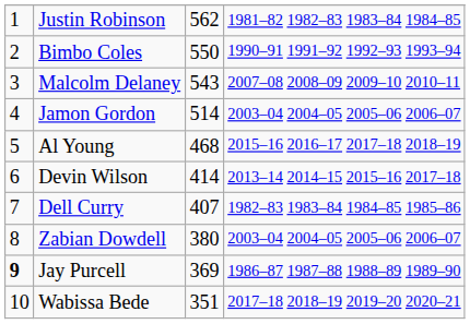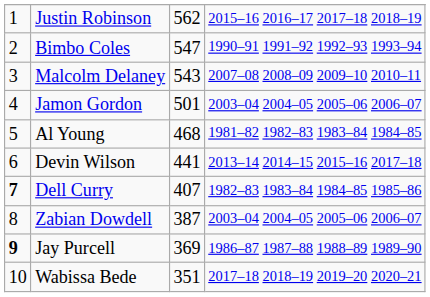 <table class="wikitable">
 <tr>
 </tr>
 <tr>
 <td>1</td>
 <td><a href='#'>Justin Robinson</a></td>
 <td>562</td>
-<td style="font-size:80%;"><a href='#'>1981–82</a> <a href='#'>1982–83</a> <a href='#'>1983–84</a> <a href='#'>1984–85</a></td>
+<td style="font-size:80%;"><a href='#'>2015–16</a> <a href='#'>2016–17</a> <a href='#'>2017–18</a> <a href='#'>2018–19</a></td>
 </tr>
 <tr>
 <td>2</td>
 <td><a href='#'>Bimbo Coles</a></td>
-<td>550</td>
+<td>547</td>
 <td style="font-size:80%;"><a href='#'>1990–91</a> <a href='#'>1991–92</a> <a href='#'>1992–93</a> <a href='#'>1993–94</a></td>
 </tr>
 <tr>
 <td>3</td>
 <td><a href='#'>Malcolm Delaney</a></td>
 <td>543</td>
 <td style="font-size:80%;"><a href='#'>2007–08</a> <a href='#'>2008–09</a> <a href='#'>2009–10</a> <a href='#'>2010–11</a></td>
 </tr>
 <tr>
 <td>4</td>
 <td><a href='#'>Jamon Gordon</a></td>
-<td>514</td>
+<td>501</td>
 <td style="font-size:80%;"><a href='#'>2003–04</a> <a href='#'>2004–05</a> <a href='#'>2005–06</a> <a href='#'>2006–07</a></td>
 </tr>
 <tr>
 <td>5</td>
 <td>Al Young</td>
 <td>468</td>
-<td style="font-size:80%;"><a href='#'>2015–16</a> <a href='#'>2016–17</a> <a href='#'>2017–18</a> <a href='#'>2018–19</a></td>
+<td style="font-size:80%;"><a href='#'>1981–82</a> <a href='#'>1982–83</a> <a href='#'>1983–84</a> <a href='#'>1984–85</a></td>
 </tr>
 <tr>
 <td>6</td>
 <td>Devin Wilson</td>
-<td>414</td>
+<td>441</td>
 <td style="font-size:80%;"><a href='#'>2013–14</a> <a href='#'>2014–15</a> <a href='#'>2015–16</a> <a href='#'>2017–18</a></td>
 </tr>
 <tr>
-<td>7</td>
+<td><strong>7</strong></td>
 <td><a href='#'>Dell Curry</a></td>
 <td>407</td>
 <td style="font-size:80%;"><a href='#'>1982–83</a> <a href='#'>1983–84</a> <a href='#'>1984–85</a> <a href='#'>1985–86</a></td>
 </tr>
 <tr>
 <td>8</td>
 <td><a href='#'>Zabian Dowdell</a></td>
-<td>380</td>
+<td>387</td>
 <td style="font-size:80%;"><a href='#'>2003–04</a> <a href='#'>2004–05</a> <a href='#'>2005–06</a> <a href='#'>2006–07</a></td>
 </tr>
 <tr>
 <td><strong>9</strong></td>
 <td>Jay Purcell</td>
 <td>369</td>
 <td style="font-size:80%;"><a href='#'>1986–87</a> <a href='#'>1987–88</a> <a href='#'>1988–89</a> <a href='#'>1989–90</a></td>
 </tr>
 <tr>
 <td>10</td>
 <td>Wabissa Bede</td>
 <td>351</td>
 <td style="font-size:80%;"><a href='#'>2017–18</a> <a href='#'>2018–19</a> <a href='#'>2019–20</a> <a href='#'>2020–21</a></td>
 </tr>
 </table>
